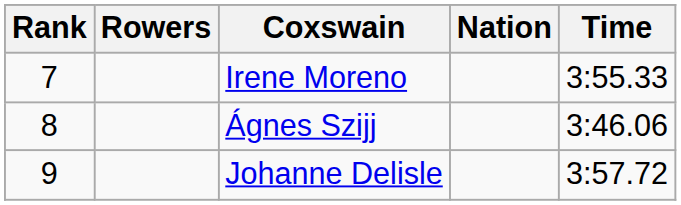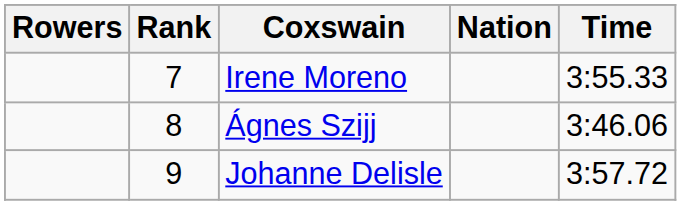 <table class="wikitable sortable" style="text-align:center">
 <tr>
+<th>Rowers</th>
 <th>Rank</th>
-<th>Rowers</th>
 <th>Coxswain</th>
 <th>Nation</th>
 <th>Time</th>
 </tr>
 <tr>
+<td align=left data-sort-value="Hansen, Lisa"></td>
 <td>7</td>
-<td align=left data-sort-value="Hansen, Lisa"></td>
 <td align=left data-sort-value="Moreno, Irene"><a href='#'>Irene Moreno</a></td>
 <td align=left></td>
 <td>3:55.33</td>
 </tr>
 <tr>
+<td align=left data-sort-value="Bata, Ilona"></td>
 <td>8</td>
-<td align=left data-sort-value="Bata, Ilona"></td>
 <td align=left data-sort-value="Szijj, Ágnes"><a href='#'>Ágnes Szijj</a></td>
 <td align=left></td>
 <td>3:46.06</td>
 </tr>
 <tr>
+<td align=left data-sort-value="Bernier, Guylaine"></td>
 <td>9</td>
-<td align=left data-sort-value="Bernier, Guylaine"></td>
 <td align=left data-sort-value="Delisle, Johanne"><a href='#'>Johanne Delisle</a></td>
 <td align=left></td>
 <td>3:57.72</td>
 </tr>
 </table>
